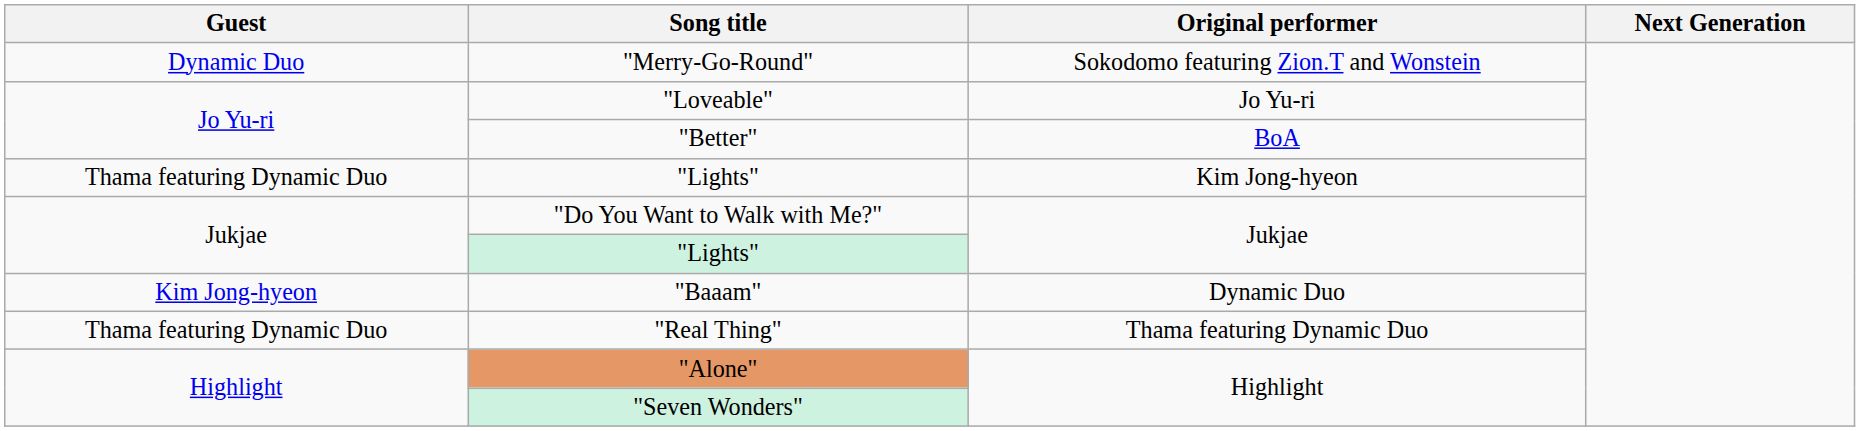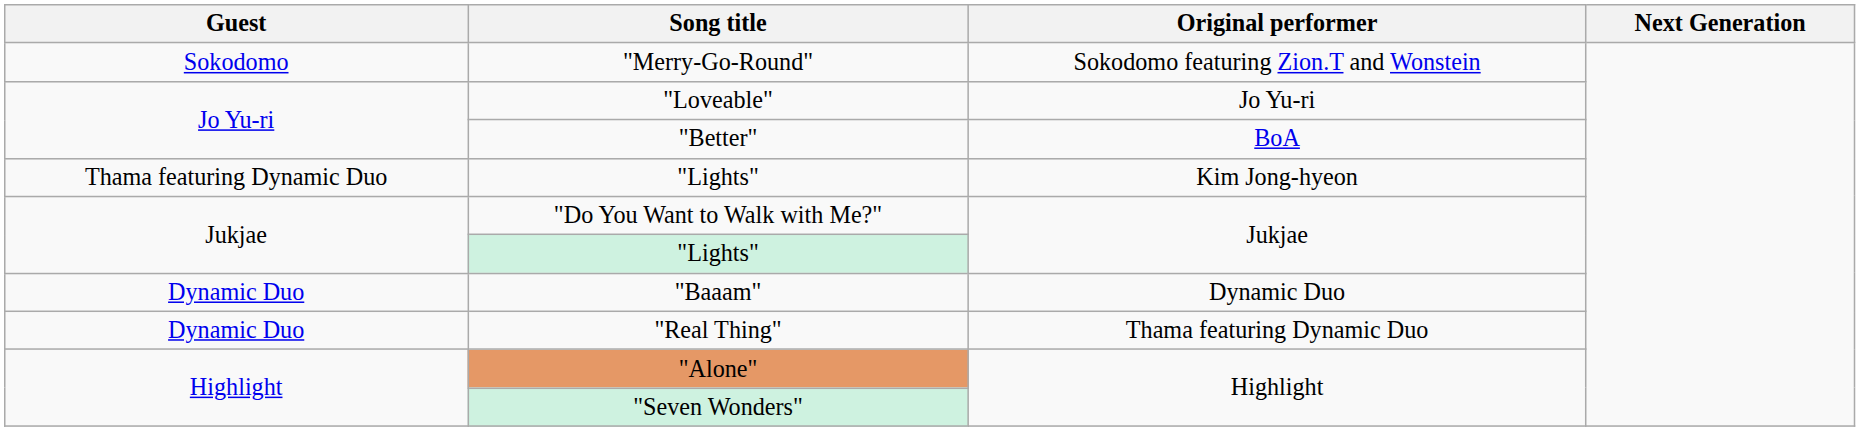 <table Class ="wikitable" style="text-align:center; clear:both; text-align:center; width:97%">
 <tr>
 <th>Guest</th>
 <th>Song title</th>
 <th>Original performer</th>
 <th>Next Generation</th>
 </tr>
 <tr>
-<td><a href='#'>Dynamic Duo</a></td>
+<td><a href='#'>Sokodomo</a></td>
 <td>"Merry-Go-Round"</td>
 <td>Sokodomo featuring <a href='#'>Zion.T</a> and <a href='#'>Wonstein</a></td>
 <td rowspan="10"></td>
 </tr>
 <tr>
 <td rowspan="2"><a href='#'>Jo Yu-ri</a></td>
 <td>"Loveable"</td>
 <td>Jo Yu-ri</td>
 </tr>
 <tr>
 <td>"Better"</td>
 <td><a href='#'>BoA</a></td>
 </tr>
 <tr>
 <td>Thama featuring Dynamic Duo</td>
 <td>"Lights"</td>
 <td>Kim Jong-hyeon</td>
 </tr>
 <tr>
 <td rowspan="2">Jukjae</td>
 <td>"Do You Want to Walk with Me?"</td>
 <td rowspan="2">Jukjae</td>
 </tr>
 <tr>
 <td bgcolor="#CEF2E0">"Lights"</td>
 </tr>
 <tr>
-<td><a href='#'>Kim Jong-hyeon</a></td>
+<td><a href='#'>Dynamic Duo</a></td>
 <td>"Baaam"</td>
 <td>Dynamic Duo</td>
 </tr>
 <tr>
-<td>Thama featuring Dynamic Duo</td>
+<td><a href='#'>Dynamic Duo</a></td>
 <td>"Real Thing"</td>
 <td>Thama featuring Dynamic Duo</td>
 </tr>
 <tr>
 <td rowspan="2"><a href='#'>Highlight</a></td>
 <td bgcolor="#E59866">"Alone"</td>
 <td rowspan="2">Highlight</td>
 </tr>
 <tr>
 <td bgcolor="#CEF2E0">"Seven Wonders"</td>
 </tr>
 </table>
